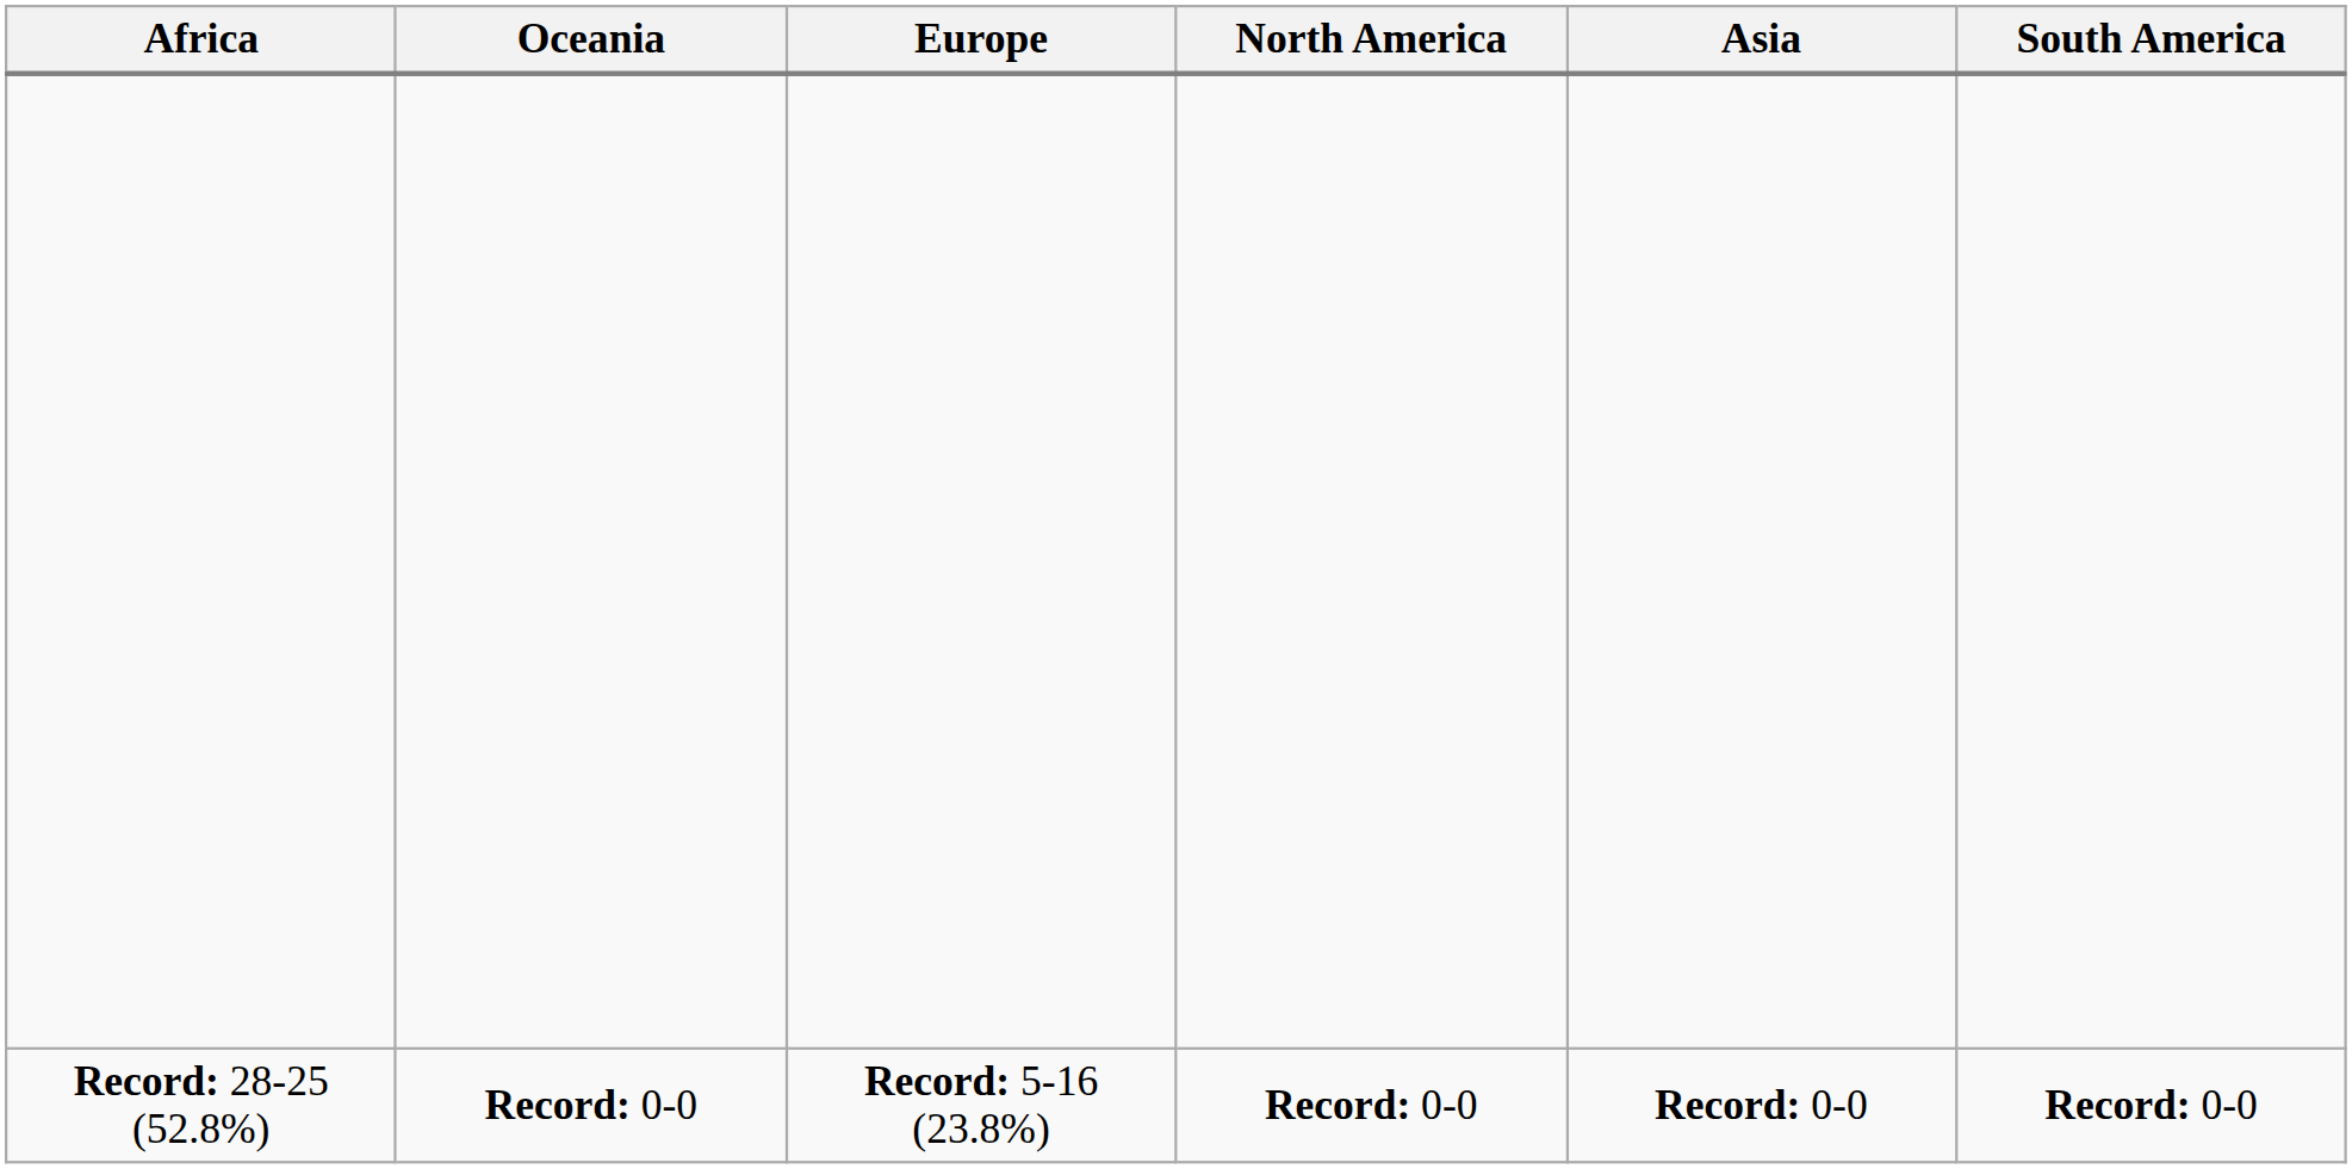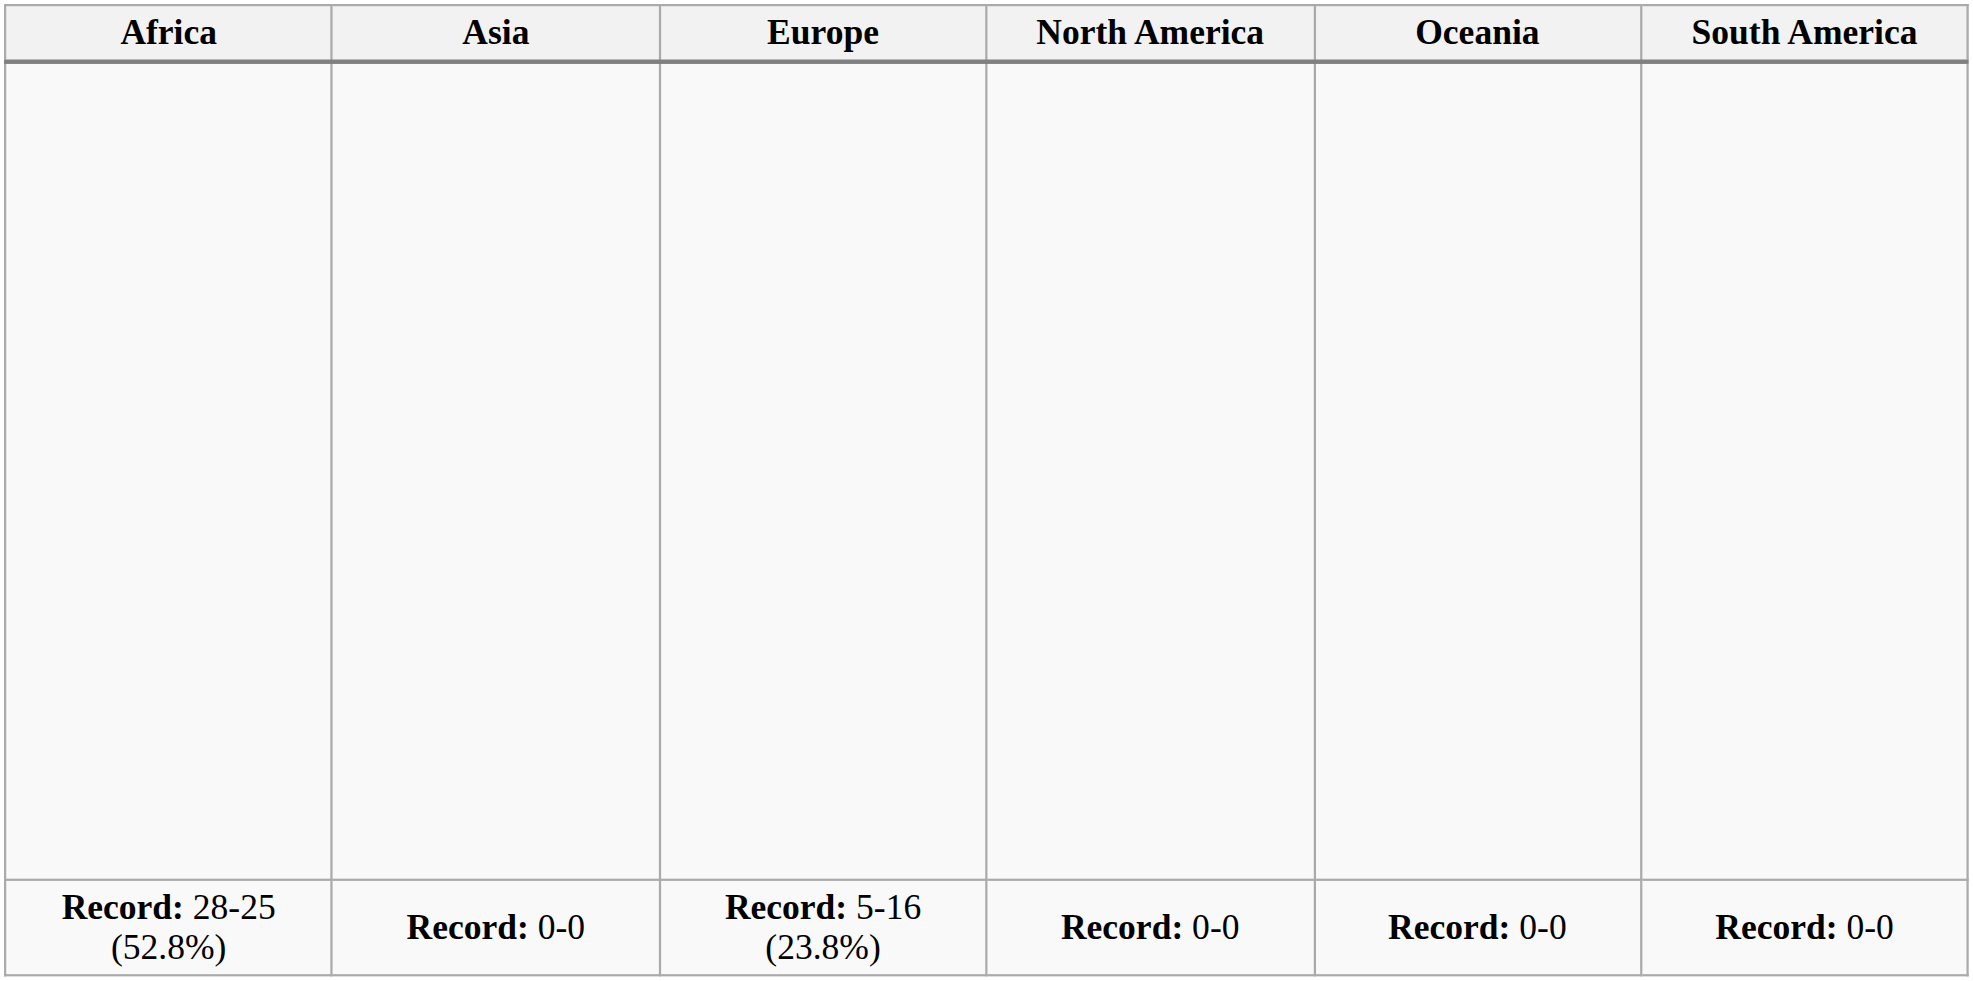 <table class="wikitable">
 <tr>
 <th width="140">Africa</th>
-<th width="140">Oceania</th>
+<th width="140">Asia</th>
 <th width="140">Europe</th>
 <th width="140">North America</th>
-<th width="140">Asia</th>
+<th width="140">Oceania</th>
 <th width="140">South America</th>
 </tr>
 <tr style="border-top:2px solid gray;">
 <td align="center"><br><br><br><br><br><br><br><br><br><br><br><br><br><br><br><br><br><br><br><br></td>
 <td align="center"></td>
 <td align="center"><br><br><br><br><br><br><br><br><br><br><br><br><br></td>
 <td align="center"></td>
 <td align="center"></td>
 <td align="center"></td>
 </tr>
 <tr>
 <td align="center"><strong>Record:</strong> 28-25 (52.8%)</td>
 <td align="center"><strong>Record:</strong> 0-0</td>
 <td align="center"><strong>Record:</strong> 5-16 (23.8%)</td>
 <td align="center"><strong>Record:</strong> 0-0</td>
 <td align="center"><strong>Record:</strong> 0-0</td>
 <td align="center"><strong>Record:</strong> 0-0</td>
 </tr>
 </table>
